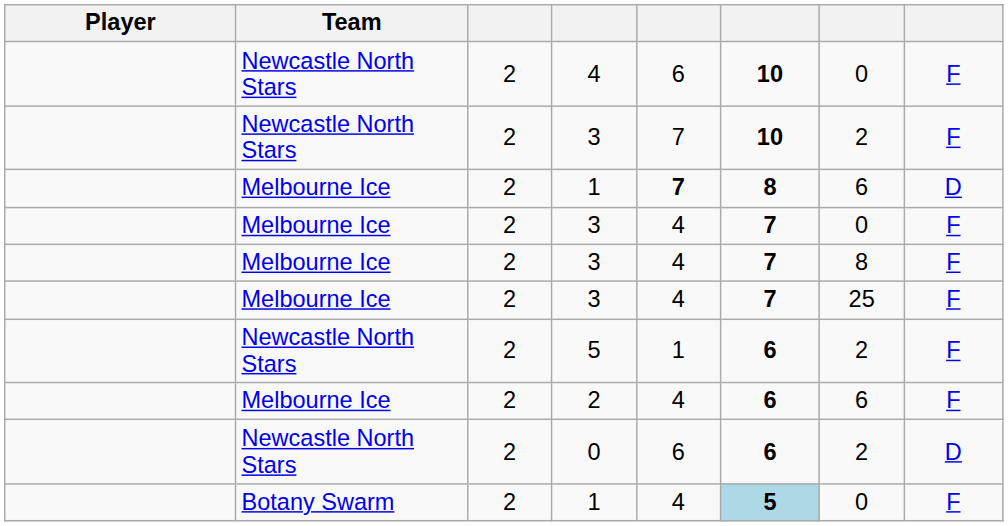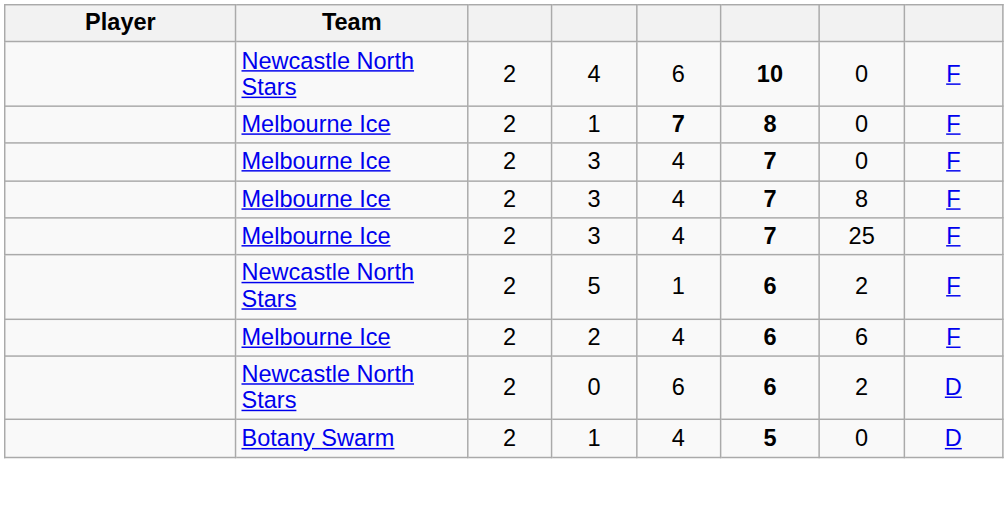 <table class="wikitable sortable" style="text-align:center;">
 <tr>
 <th width="150px">Player</th>
 <th width="150px">Team</th>
 <th width="50px"></th>
 <th width="50px"></th>
 <th width="50px"></th>
 <th width="60px"></th>
 <th width="50px"></th>
 <th width="60px"></th>
 </tr>
 <tr>
 <td align=left> </td>
 <td align=left><a href='#'>Newcastle North Stars</a></td>
 <td>2</td>
 <td>4</td>
 <td>6</td>
 <td><strong>10</strong></td>
 <td>0</td>
 <td><a href='#'>F</a></td>
 </tr>
 <tr>
 <td align=left> </td>
-<td align=left><a href='#'>Newcastle North Stars</a></td>
-<td>2</td>
-<td>3</td>
-<td>7</td>
-<td><strong>10</strong></td>
-<td>2</td>
-<td><a href='#'>F</a></td>
-</tr>
-<tr>
-<td align=left> </td>
 <td align=left><a href='#'>Melbourne Ice</a></td>
 <td>2</td>
 <td>1</td>
 <td><strong>7</strong></td>
 <td><strong>8</strong></td>
-<td>6</td>
-<td><a href='#'>D</a></td>
+<td>0</td>
+<td><a href='#'>F</a></td>
 </tr>
 <tr>
 <td align=left> </td>
 <td align=left><a href='#'>Melbourne Ice</a></td>
 <td>2</td>
 <td>3</td>
 <td>4</td>
 <td><strong>7</strong></td>
 <td>0</td>
 <td><a href='#'>F</a></td>
 </tr>
 <tr>
 <td align=left> </td>
 <td align=left><a href='#'>Melbourne Ice</a></td>
 <td>2</td>
 <td>3</td>
 <td>4</td>
 <td><strong>7</strong></td>
 <td>8</td>
 <td><a href='#'>F</a></td>
 </tr>
 <tr>
 <td align=left> </td>
 <td align=left><a href='#'>Melbourne Ice</a></td>
 <td>2</td>
 <td>3</td>
 <td>4</td>
 <td><strong>7</strong></td>
 <td>25</td>
 <td><a href='#'>F</a></td>
 </tr>
 <tr>
 <td align=left> </td>
 <td align=left><a href='#'>Newcastle North Stars</a></td>
 <td>2</td>
 <td>5</td>
 <td>1</td>
 <td><strong>6</strong></td>
 <td>2</td>
 <td><a href='#'>F</a></td>
 </tr>
 <tr>
 <td align=left> </td>
 <td align=left><a href='#'>Melbourne Ice</a></td>
 <td>2</td>
 <td>2</td>
 <td>4</td>
 <td><strong>6</strong></td>
 <td>6</td>
 <td><a href='#'>F</a></td>
 </tr>
 <tr>
 <td align=left> </td>
 <td align=left><a href='#'>Newcastle North Stars</a></td>
 <td>2</td>
 <td>0</td>
 <td>6</td>
 <td><strong>6</strong></td>
 <td>2</td>
 <td><a href='#'>D</a></td>
 </tr>
 <tr>
 <td align=left> </td>
 <td align=left><a href='#'>Botany Swarm</a></td>
 <td>2</td>
 <td>1</td>
 <td>4</td>
-<td style="background: lightblue;"><strong>5</strong></td>
+<td><strong>5</strong></td>
 <td>0</td>
-<td><a href='#'>F</a></td>
+<td><a href='#'>D</a></td>
 </tr>
 </table>
